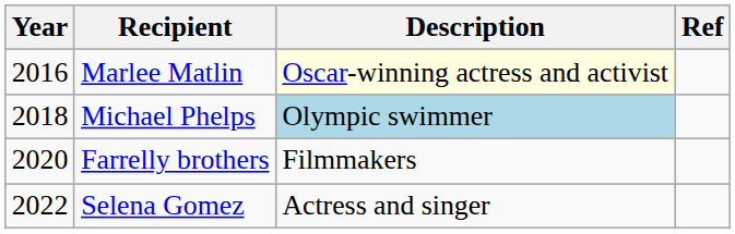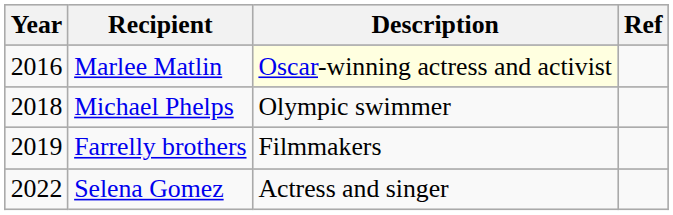 <table class="wikitable">
 <tr>
 <th>Year</th>
 <th>Recipient</th>
 <th>Description</th>
 <th>Ref</th>
 </tr>
 <tr>
 <td>2016</td>
 <td><a href='#'>Marlee Matlin</a></td>
 <td style="background: lightyellow;"><a href='#'>Oscar</a>-winning actress and activist</td>
 <td></td>
 </tr>
 <tr>
 <td>2018</td>
 <td><a href='#'>Michael Phelps</a></td>
-<td style="background: lightblue;">Olympic swimmer</td>
+<td>Olympic swimmer</td>
 <td></td>
 </tr>
 <tr>
-<td>2020</td>
+<td>2019</td>
 <td><a href='#'>Farrelly brothers</a></td>
 <td>Filmmakers</td>
 <td></td>
 </tr>
 <tr>
 <td>2022</td>
 <td><a href='#'>Selena Gomez</a></td>
 <td>Actress and singer</td>
 <td></td>
 </tr>
 </table>
